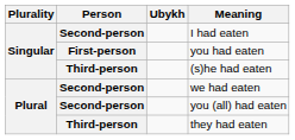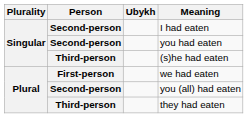 <table class="wikitable">
 <tr>
 <th>Plurality</th>
 <th>Person</th>
 <th>Ubykh</th>
 <th>Meaning</th>
 </tr>
 <tr>
 <th rowspan="3">Singular</th>
 <th>Second-person</th>
 <td></td>
 <td>I had eaten</td>
 </tr>
 <tr>
-<th>First-person</th>
+<th>Second-person</th>
 <td></td>
 <td>you had eaten</td>
 </tr>
 <tr>
 <th>Third-person</th>
 <td></td>
 <td>(s)he had eaten</td>
 </tr>
 <tr>
 <th rowspan="3">Plural</th>
-<th>Second-person</th>
+<th>First-person</th>
 <td></td>
 <td>we had eaten</td>
 </tr>
 <tr>
 <th>Second-person</th>
 <td></td>
 <td>you (all) had eaten</td>
 </tr>
 <tr>
 <th>Third-person</th>
 <td></td>
 <td>they had eaten</td>
 </tr>
 </table>
